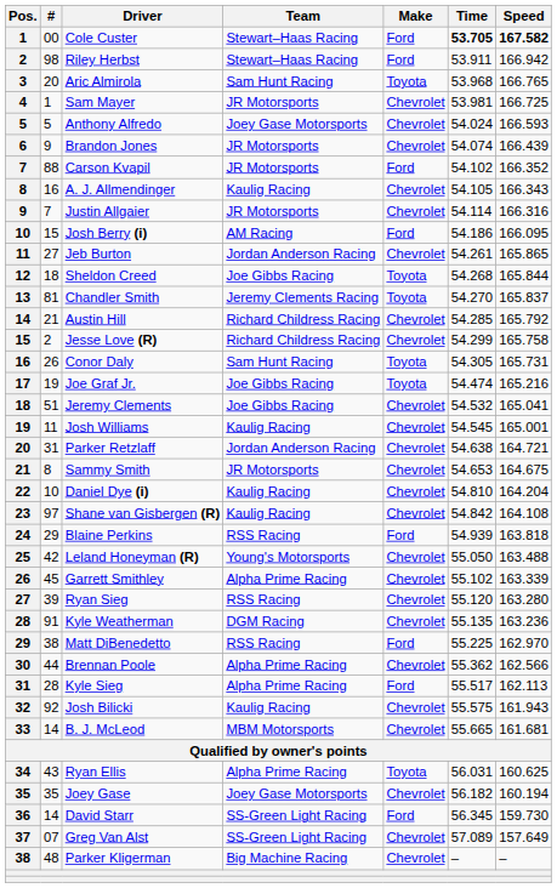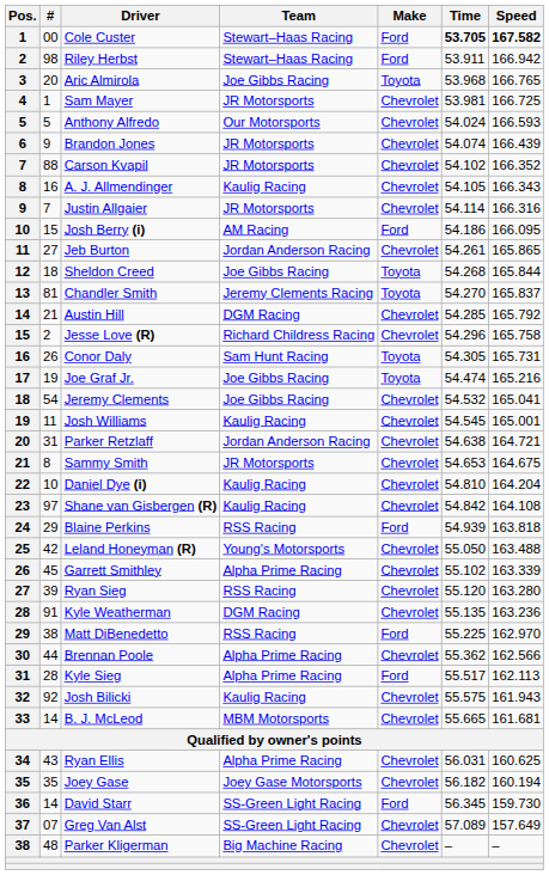 <table class="wikitable" style="font-size:95%">
 <tr>
 <th>Pos.</th>
 <th>#</th>
 <th>Driver</th>
 <th>Team</th>
 <th>Make</th>
 <th>Time</th>
 <th>Speed</th>
 </tr>
 <tr>
 <th>1</th>
 <td>00</td>
 <td><a href='#'>Cole Custer</a></td>
 <td><a href='#'>Stewart–Haas Racing</a></td>
 <td><a href='#'>Ford</a></td>
 <td><strong>53.705</strong></td>
 <td><strong>167.582</strong></td>
 </tr>
 <tr>
 <th>2</th>
 <td>98</td>
 <td><a href='#'>Riley Herbst</a></td>
 <td><a href='#'>Stewart–Haas Racing</a></td>
 <td><a href='#'>Ford</a></td>
 <td>53.911</td>
 <td>166.942</td>
 </tr>
 <tr>
 <th>3</th>
 <td>20</td>
 <td><a href='#'>Aric Almirola</a></td>
-<td><a href='#'>Sam Hunt Racing</a></td>
+<td><a href='#'>Joe Gibbs Racing</a></td>
 <td><a href='#'>Toyota</a></td>
 <td>53.968</td>
 <td>166.765</td>
 </tr>
 <tr>
 <th>4</th>
 <td>1</td>
 <td><a href='#'>Sam Mayer</a></td>
 <td><a href='#'>JR Motorsports</a></td>
 <td><a href='#'>Chevrolet</a></td>
 <td>53.981</td>
 <td>166.725</td>
 </tr>
 <tr>
 <th>5</th>
 <td>5</td>
 <td><a href='#'>Anthony Alfredo</a></td>
-<td><a href='#'>Joey Gase Motorsports</a></td>
+<td><a href='#'>Our Motorsports</a></td>
 <td><a href='#'>Chevrolet</a></td>
 <td>54.024</td>
 <td>166.593</td>
 </tr>
 <tr>
 <th>6</th>
 <td>9</td>
 <td><a href='#'>Brandon Jones</a></td>
 <td><a href='#'>JR Motorsports</a></td>
 <td><a href='#'>Chevrolet</a></td>
 <td>54.074</td>
 <td>166.439</td>
 </tr>
 <tr>
 <th>7</th>
 <td>88</td>
 <td><a href='#'>Carson Kvapil</a></td>
 <td><a href='#'>JR Motorsports</a></td>
-<td><a href='#'>Ford</a></td>
+<td><a href='#'>Chevrolet</a></td>
 <td>54.102</td>
 <td>166.352</td>
 </tr>
 <tr>
 <th>8</th>
 <td>16</td>
 <td><a href='#'>A. J. Allmendinger</a></td>
 <td><a href='#'>Kaulig Racing</a></td>
 <td><a href='#'>Chevrolet</a></td>
 <td>54.105</td>
 <td>166.343</td>
 </tr>
 <tr>
 <th>9</th>
 <td>7</td>
 <td><a href='#'>Justin Allgaier</a></td>
 <td><a href='#'>JR Motorsports</a></td>
 <td><a href='#'>Chevrolet</a></td>
 <td>54.114</td>
 <td>166.316</td>
 </tr>
 <tr>
 <th>10</th>
 <td>15</td>
 <td><a href='#'>Josh Berry</a> <strong>(i)</strong></td>
 <td><a href='#'>AM Racing</a></td>
 <td><a href='#'>Ford</a></td>
 <td>54.186</td>
 <td>166.095</td>
 </tr>
 <tr>
 <th>11</th>
 <td>27</td>
 <td><a href='#'>Jeb Burton</a></td>
 <td><a href='#'>Jordan Anderson Racing</a></td>
 <td><a href='#'>Chevrolet</a></td>
 <td>54.261</td>
 <td>165.865</td>
 </tr>
 <tr>
 <th>12</th>
 <td>18</td>
 <td><a href='#'>Sheldon Creed</a></td>
 <td><a href='#'>Joe Gibbs Racing</a></td>
 <td><a href='#'>Toyota</a></td>
 <td>54.268</td>
 <td>165.844</td>
 </tr>
 <tr>
 <th>13</th>
 <td>81</td>
 <td><a href='#'>Chandler Smith</a></td>
 <td><a href='#'>Jeremy Clements Racing</a></td>
 <td><a href='#'>Toyota</a></td>
 <td>54.270</td>
 <td>165.837</td>
 </tr>
 <tr>
 <th>14</th>
 <td>21</td>
 <td><a href='#'>Austin Hill</a></td>
-<td><a href='#'>Richard Childress Racing</a></td>
+<td><a href='#'>DGM Racing</a></td>
 <td><a href='#'>Chevrolet</a></td>
 <td>54.285</td>
 <td>165.792</td>
 </tr>
 <tr>
 <th>15</th>
 <td>2</td>
 <td><a href='#'>Jesse Love</a> <strong>(R)</strong></td>
 <td><a href='#'>Richard Childress Racing</a></td>
 <td><a href='#'>Chevrolet</a></td>
-<td>54.299</td>
+<td>54.296</td>
 <td>165.758</td>
 </tr>
 <tr>
 <th>16</th>
 <td>26</td>
 <td><a href='#'>Conor Daly</a></td>
 <td><a href='#'>Sam Hunt Racing</a></td>
 <td><a href='#'>Toyota</a></td>
 <td>54.305</td>
 <td>165.731</td>
 </tr>
 <tr>
 <th>17</th>
 <td>19</td>
 <td><a href='#'>Joe Graf Jr.</a></td>
 <td><a href='#'>Joe Gibbs Racing</a></td>
 <td><a href='#'>Toyota</a></td>
 <td>54.474</td>
 <td>165.216</td>
 </tr>
 <tr>
 <th>18</th>
-<td>51</td>
+<td>54</td>
 <td><a href='#'>Jeremy Clements</a></td>
 <td><a href='#'>Joe Gibbs Racing</a></td>
 <td><a href='#'>Chevrolet</a></td>
 <td>54.532</td>
 <td>165.041</td>
 </tr>
 <tr>
 <th>19</th>
 <td>11</td>
 <td><a href='#'>Josh Williams</a></td>
 <td><a href='#'>Kaulig Racing</a></td>
 <td><a href='#'>Chevrolet</a></td>
 <td>54.545</td>
 <td>165.001</td>
 </tr>
 <tr>
 <th>20</th>
 <td>31</td>
 <td><a href='#'>Parker Retzlaff</a></td>
 <td><a href='#'>Jordan Anderson Racing</a></td>
 <td><a href='#'>Chevrolet</a></td>
 <td>54.638</td>
 <td>164.721</td>
 </tr>
 <tr>
 <th>21</th>
 <td>8</td>
 <td><a href='#'>Sammy Smith</a></td>
 <td><a href='#'>JR Motorsports</a></td>
 <td><a href='#'>Chevrolet</a></td>
 <td>54.653</td>
 <td>164.675</td>
 </tr>
 <tr>
 <th>22</th>
 <td>10</td>
 <td><a href='#'>Daniel Dye</a> <strong>(i)</strong></td>
 <td><a href='#'>Kaulig Racing</a></td>
 <td><a href='#'>Chevrolet</a></td>
 <td>54.810</td>
 <td>164.204</td>
 </tr>
 <tr>
 <th>23</th>
 <td>97</td>
 <td><a href='#'>Shane van Gisbergen</a> <strong>(R)</strong></td>
 <td><a href='#'>Kaulig Racing</a></td>
 <td><a href='#'>Chevrolet</a></td>
 <td>54.842</td>
 <td>164.108</td>
 </tr>
 <tr>
 <th>24</th>
 <td>29</td>
 <td><a href='#'>Blaine Perkins</a></td>
 <td><a href='#'>RSS Racing</a></td>
 <td><a href='#'>Ford</a></td>
 <td>54.939</td>
 <td>163.818</td>
 </tr>
 <tr>
 <th>25</th>
 <td>42</td>
 <td><a href='#'>Leland Honeyman</a> <strong>(R)</strong></td>
 <td><a href='#'>Young's Motorsports</a></td>
 <td><a href='#'>Chevrolet</a></td>
 <td>55.050</td>
 <td>163.488</td>
 </tr>
 <tr>
 <th>26</th>
 <td>45</td>
 <td><a href='#'>Garrett Smithley</a></td>
 <td><a href='#'>Alpha Prime Racing</a></td>
 <td><a href='#'>Chevrolet</a></td>
 <td>55.102</td>
 <td>163.339</td>
 </tr>
 <tr>
 <th>27</th>
 <td>39</td>
 <td><a href='#'>Ryan Sieg</a></td>
 <td><a href='#'>RSS Racing</a></td>
 <td><a href='#'>Chevrolet</a></td>
 <td>55.120</td>
 <td>163.280</td>
 </tr>
 <tr>
 <th>28</th>
 <td>91</td>
 <td><a href='#'>Kyle Weatherman</a></td>
 <td><a href='#'>DGM Racing</a></td>
 <td><a href='#'>Chevrolet</a></td>
 <td>55.135</td>
 <td>163.236</td>
 </tr>
 <tr>
 <th>29</th>
 <td>38</td>
 <td><a href='#'>Matt DiBenedetto</a></td>
 <td><a href='#'>RSS Racing</a></td>
 <td><a href='#'>Ford</a></td>
 <td>55.225</td>
 <td>162.970</td>
 </tr>
 <tr>
 <th>30</th>
 <td>44</td>
 <td><a href='#'>Brennan Poole</a></td>
 <td><a href='#'>Alpha Prime Racing</a></td>
 <td><a href='#'>Chevrolet</a></td>
 <td>55.362</td>
 <td>162.566</td>
 </tr>
 <tr>
 <th>31</th>
 <td>28</td>
 <td><a href='#'>Kyle Sieg</a></td>
 <td><a href='#'>Alpha Prime Racing</a></td>
 <td><a href='#'>Ford</a></td>
 <td>55.517</td>
 <td>162.113</td>
 </tr>
 <tr>
 <th>32</th>
 <td>92</td>
 <td><a href='#'>Josh Bilicki</a></td>
 <td><a href='#'>Kaulig Racing</a></td>
 <td><a href='#'>Chevrolet</a></td>
 <td>55.575</td>
 <td>161.943</td>
 </tr>
 <tr>
 <th>33</th>
 <td>14</td>
 <td><a href='#'>B. J. McLeod</a></td>
 <td><a href='#'>MBM Motorsports</a></td>
 <td><a href='#'>Chevrolet</a></td>
 <td>55.665</td>
 <td>161.681</td>
 </tr>
 <tr>
 <th colspan="7">Qualified by owner's points</th>
 </tr>
 <tr>
 <th>34</th>
 <td>43</td>
 <td><a href='#'>Ryan Ellis</a></td>
 <td><a href='#'>Alpha Prime Racing</a></td>
-<td><a href='#'>Toyota</a></td>
+<td><a href='#'>Chevrolet</a></td>
 <td>56.031</td>
 <td>160.625</td>
 </tr>
 <tr>
 <th>35</th>
 <td>35</td>
 <td><a href='#'>Joey Gase</a></td>
 <td><a href='#'>Joey Gase Motorsports</a></td>
 <td><a href='#'>Chevrolet</a></td>
 <td>56.182</td>
 <td>160.194</td>
 </tr>
 <tr>
 <th>36</th>
 <td>14</td>
 <td><a href='#'>David Starr</a></td>
 <td><a href='#'>SS-Green Light Racing</a></td>
 <td><a href='#'>Ford</a></td>
 <td>56.345</td>
 <td>159.730</td>
 </tr>
 <tr>
 <th>37</th>
 <td>07</td>
 <td><a href='#'>Greg Van Alst</a></td>
 <td><a href='#'>SS-Green Light Racing</a></td>
 <td><a href='#'>Chevrolet</a></td>
 <td>57.089</td>
 <td>157.649</td>
 </tr>
 <tr>
 <th>38</th>
 <td>48</td>
 <td><a href='#'>Parker Kligerman</a></td>
 <td><a href='#'>Big Machine Racing</a></td>
 <td><a href='#'>Chevrolet</a></td>
 <td>–</td>
 <td>–</td>
 </tr>
 <tr>
 <th colspan="7"></th>
 </tr>
 <tr>
 <th colspan="7"></th>
 </tr>
 </table>
